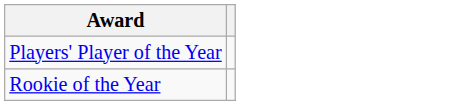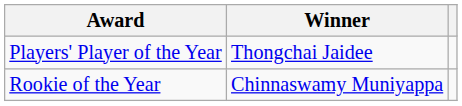 <table class="wikitable">
 <tr>
 <th>Award</th>
+<th>Winner</th>
 <th></th>
 </tr>
 <tr>
 <td><a href='#'>Players' Player of the Year</a></td>
+<td> <a href='#'>Thongchai Jaidee</a></td>
 <td></td>
 </tr>
 <tr>
 <td><a href='#'>Rookie of the Year</a></td>
+<td> <a href='#'>Chinnaswamy Muniyappa</a></td>
 <td></td>
 </tr>
 </table>
